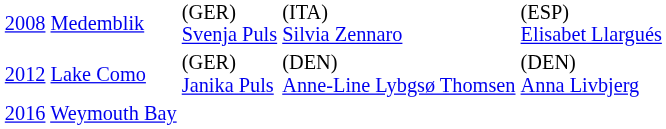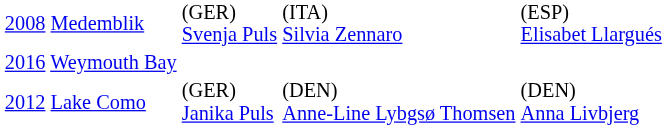 <table>
 <tr>
 <td><a href='#'>2008</a> <a href='#'>Medemblik</a></td>
 <td> (GER)<br><a href='#'>Svenja Puls</a></td>
 <td> (ITA)<br><a href='#'>Silvia Zennaro</a></td>
 <td> (ESP)<br><a href='#'>Elisabet Llargués</a></td>
 </tr>
 <tr>
+<td><a href='#'>2016</a> <a href='#'>Weymouth Bay</a></td>
+<td></td>
+<td></td>
+<td></td>
+</tr>
+<tr>
 <td><a href='#'>2012</a> <a href='#'>Lake Como</a></td>
 <td> (GER)<br><a href='#'>Janika Puls</a></td>
 <td> (DEN)<br><a href='#'>Anne-Line Lybgsø Thomsen</a></td>
 <td> (DEN)<br><a href='#'>Anna Livbjerg</a></td>
 </tr>
 <tr>
-<td><a href='#'>2016</a> <a href='#'>Weymouth Bay</a></td>
-<td></td>
-<td></td>
-<td></td>
-</tr>
-<tr>
 </tr>
 </table>
